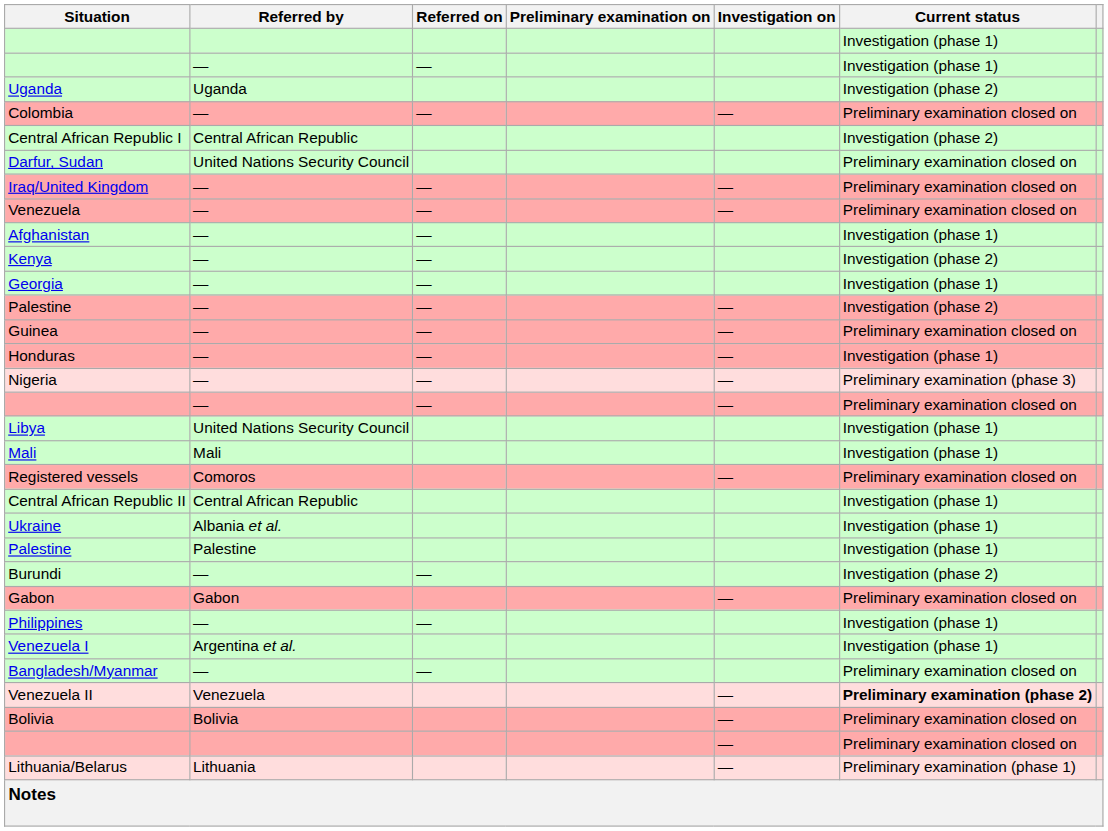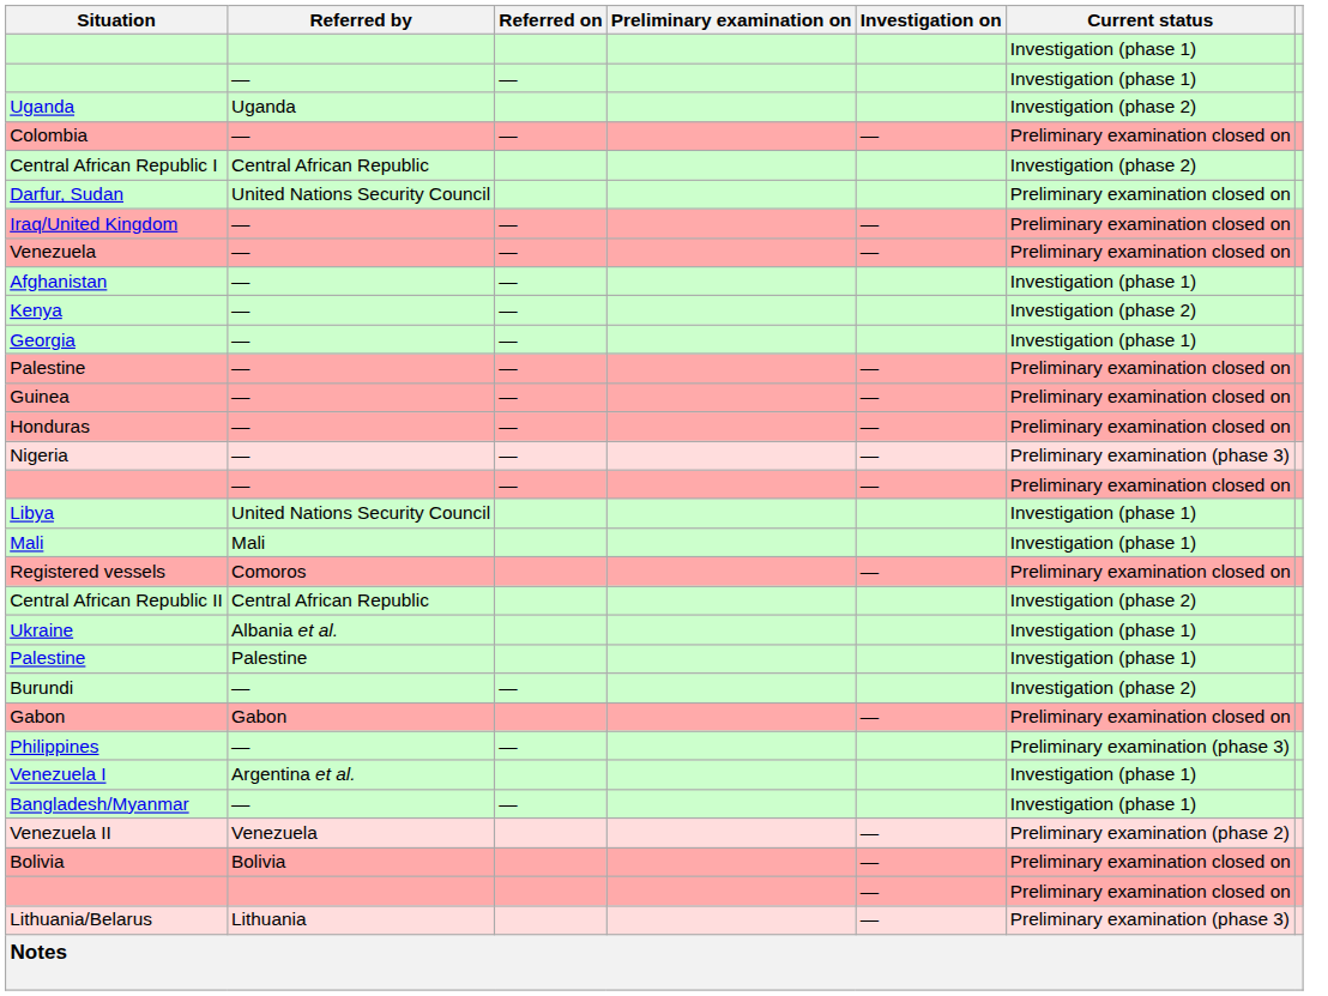 <table class="wikitable sortable" border="1" style="margin-top:0px; text-align:left">
 <tr style="font-size:85%">
 <th>Situation</th>
 <th>Referred by</th>
 <th>Referred on</th>
 <th>Preliminary examination on</th>
 <th>Investigation on</th>
 <th>Current status</th>
 <th class="unsortable"></th>
 </tr>
 <tr style="font-size:85%; background:#CCFFCC">
 <td></td>
 <td></td>
 <td></td>
 <td></td>
 <td></td>
 <td>Investigation (phase 1)</td>
 <td align="center"></td>
 </tr>
 <tr style="font-size:85%; background:#CCFFCC">
 <td></td>
 <td>—</td>
 <td>—</td>
 <td></td>
 <td></td>
 <td>Investigation (phase 1)</td>
 <td align="center"></td>
 </tr>
 <tr style="font-size:85%; background:#CCFFCC">
 <td><a href='#'>Uganda</a></td>
 <td>Uganda</td>
 <td></td>
 <td></td>
 <td></td>
 <td>Investigation (phase 2)</td>
 <td align="center"></td>
 </tr>
 <tr style="font-size:85%; background:#FFAAAA">
 <td>Colombia</td>
 <td>—</td>
 <td>—</td>
 <td></td>
 <td>—</td>
 <td>Preliminary examination closed on </td>
 <td align="center"></td>
 </tr>
 <tr style="font-size:85%; background:#CCFFCC">
 <td>Central African Republic I</td>
 <td>Central African Republic</td>
 <td></td>
 <td></td>
 <td></td>
 <td>Investigation (phase 2)</td>
 <td align="center"></td>
 </tr>
 <tr style="font-size:85%; background:#CCFFCC">
 <td><a href='#'>Darfur, Sudan</a></td>
 <td>United Nations Security Council</td>
 <td></td>
 <td></td>
 <td></td>
 <td>Preliminary examination closed on </td>
 <td align="center"></td>
 </tr>
 <tr style="font-size:85%; background:#FFAAAA">
 <td><a href='#'>Iraq/United Kingdom</a></td>
 <td>—</td>
 <td>—</td>
 <td></td>
 <td>—</td>
 <td>Preliminary examination closed on </td>
 <td align="center"></td>
 </tr>
 <tr style="font-size:85%; background:#FFAAAA">
 <td>Venezuela</td>
 <td>—</td>
 <td>—</td>
 <td></td>
 <td>—</td>
 <td>Preliminary examination closed on </td>
 <td align="center"></td>
 </tr>
 <tr style="font-size:85%; background:#CCFFCC">
 <td><a href='#'>Afghanistan</a></td>
 <td>—</td>
 <td>—</td>
 <td></td>
 <td></td>
 <td>Investigation (phase 1)</td>
 <td align="center"></td>
 </tr>
 <tr style="font-size:85%; background:#CCFFCC">
 <td><a href='#'>Kenya</a></td>
 <td>—</td>
 <td>—</td>
 <td></td>
 <td></td>
 <td>Investigation (phase 2)</td>
 <td align="center"></td>
 </tr>
 <tr style="font-size:85%; background:#CCFFCC">
 <td><a href='#'>Georgia</a></td>
 <td>—</td>
 <td>—</td>
 <td></td>
 <td></td>
 <td>Investigation (phase 1)</td>
 <td align="center"></td>
 </tr>
 <tr style="font-size:85%; background:#FFAAAA">
 <td>Palestine</td>
 <td>—</td>
 <td>—</td>
 <td></td>
 <td>—</td>
-<td>Investigation (phase 2)</td>
+<td>Preliminary examination closed on </td>
 <td align="center"></td>
 </tr>
 <tr style="font-size:85%; background:#FFAAAA">
 <td>Guinea</td>
 <td>—</td>
 <td>—</td>
 <td></td>
 <td>—</td>
 <td>Preliminary examination closed on </td>
 <td align="center"></td>
 </tr>
 <tr style="font-size:85%; background:#FFAAAA">
 <td>Honduras</td>
 <td>—</td>
 <td>—</td>
 <td></td>
 <td>—</td>
-<td>Investigation (phase 1)</td>
+<td>Preliminary examination closed on </td>
 <td align="center"></td>
 </tr>
 <tr style="font-size:85%; background:#FFDDDD">
 <td>Nigeria</td>
 <td>—</td>
 <td>—</td>
 <td></td>
 <td>—</td>
 <td>Preliminary examination (phase 3)</td>
 <td align="center"></td>
 </tr>
 <tr style="font-size:85%; background:#FFAAAA">
 <td></td>
 <td>—</td>
 <td>—</td>
 <td></td>
 <td>—</td>
 <td>Preliminary examination closed on </td>
 <td align="center"></td>
 </tr>
 <tr style="font-size:85%; background:#CCFFCC">
 <td><a href='#'>Libya</a></td>
 <td>United Nations Security Council</td>
 <td></td>
 <td></td>
 <td></td>
 <td>Investigation (phase 1)</td>
 <td align="center"></td>
 </tr>
 <tr style="font-size:85%; background:#CCFFCC">
 <td><a href='#'>Mali</a></td>
 <td>Mali</td>
 <td></td>
 <td></td>
 <td></td>
 <td>Investigation (phase 1)</td>
 <td align="center"></td>
 </tr>
 <tr style="font-size:85%; background:#FFAAAA">
 <td>Registered vessels</td>
 <td>Comoros</td>
 <td></td>
 <td></td>
 <td>—</td>
 <td>Preliminary examination closed on </td>
 <td align="center"></td>
 </tr>
 <tr style="font-size:85%; background:#CCFFCC">
 <td>Central African Republic II</td>
 <td>Central African Republic</td>
 <td></td>
 <td></td>
 <td></td>
-<td>Investigation (phase 1)</td>
+<td>Investigation (phase 2)</td>
 <td align="center"></td>
 </tr>
 <tr style="font-size:85%; background:#CCFFCC">
 <td><a href='#'>Ukraine</a></td>
 <td>Albania <em>et al.</em></td>
 <td></td>
 <td></td>
 <td></td>
 <td>Investigation (phase 1)</td>
 <td align="center"></td>
 </tr>
 <tr style="font-size:85%; background:#CCFFCC">
 <td><a href='#'>Palestine</a></td>
 <td>Palestine</td>
 <td></td>
 <td></td>
 <td></td>
 <td>Investigation (phase 1)</td>
 <td align="center"></td>
 </tr>
 <tr style="font-size:85%; background:#CCFFCC">
 <td>Burundi</td>
 <td>—</td>
 <td>—</td>
 <td></td>
 <td></td>
 <td>Investigation (phase 2)</td>
 <td align="center"></td>
 </tr>
 <tr style="font-size:85%; background:#FFAAAA">
 <td>Gabon</td>
 <td>Gabon</td>
 <td></td>
 <td></td>
 <td>—</td>
 <td>Preliminary examination closed on </td>
 <td align="center"></td>
 </tr>
 <tr style="font-size:85%; background:#CCFFCC">
 <td><a href='#'>Philippines</a></td>
 <td>—</td>
 <td>—</td>
 <td></td>
 <td></td>
-<td>Investigation (phase 1)</td>
+<td>Preliminary examination (phase 3)</td>
 <td align="center"></td>
 </tr>
 <tr style="font-size:85%; background:#CCFFCC">
 <td><a href='#'>Venezuela I</a></td>
 <td>Argentina <em>et al.</em></td>
 <td></td>
 <td></td>
 <td></td>
 <td>Investigation (phase 1)</td>
 <td align="center"></td>
 </tr>
 <tr style="font-size:85%; background:#CCFFCC">
 <td><a href='#'>Bangladesh/Myanmar</a></td>
 <td>—</td>
 <td>—</td>
 <td></td>
 <td></td>
-<td>Preliminary examination closed on </td>
+<td>Investigation (phase 1)</td>
 <td align="center"></td>
 </tr>
 <tr style="font-size:85%; background:#FFDDDD">
 <td>Venezuela II</td>
 <td>Venezuela</td>
 <td></td>
 <td></td>
 <td>—</td>
-<td><strong>Preliminary examination (phase 2)</strong></td>
+<td>Preliminary examination (phase 2)</td>
 <td align="center"></td>
 </tr>
 <tr style="font-size:85%; background:#FFAAAA">
 <td>Bolivia</td>
 <td>Bolivia</td>
 <td></td>
 <td></td>
 <td>—</td>
 <td>Preliminary examination closed on </td>
 <td align="center"></td>
 </tr>
 <tr style="font-size:85%; background:#FFAAAA">
 <td></td>
 <td></td>
 <td></td>
 <td></td>
 <td>—</td>
 <td>Preliminary examination closed on </td>
 <td align="center"></td>
 </tr>
 <tr style="font-size:85%; background:#FFDDDD">
 <td>Lithuania/Belarus</td>
 <td>Lithuania</td>
 <td></td>
 <td></td>
 <td>—</td>
-<td>Preliminary examination (phase 1)</td>
+<td>Preliminary examination (phase 3)</td>
 <td align="center"></td>
 </tr>
 <tr class="sortbottom">
 <td colspan="8" style="font-size:94.44%; background: #F2F2F2"><strong>Notes</strong><br><br></td>
 </tr>
 </table>
